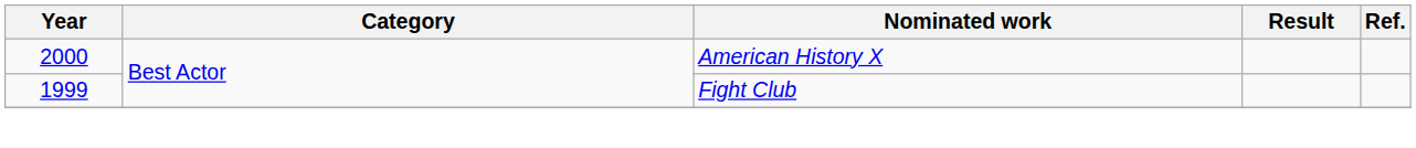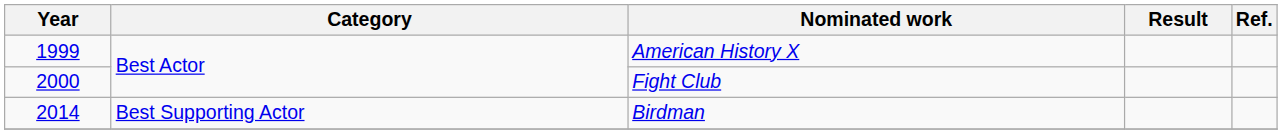 <table class=wikitable>
 <tr>
 <th scope="col" style="width:5em;">Year</th>
 <th scope="col" style="width:26em;">Category</th>
 <th scope="col" style="width:25em;">Nominated work</th>
 <th scope="col" style="width:5em;">Result</th>
 <th>Ref.</th>
 </tr>
 <tr>
-<td style="text-align:center;"><a href='#'>2000</a></td>
+<td style="text-align:center;"><a href='#'>1999</a></td>
 <td rowspan="2"><a href='#'>Best Actor</a></td>
 <td><em><a href='#'>American History X</a></em></td>
 <td></td>
 <td></td>
 </tr>
 <tr>
-<td style="text-align:center;"><a href='#'>1999</a></td>
+<td style="text-align:center;"><a href='#'>2000</a></td>
 <td><em><a href='#'>Fight Club</a></em></td>
+<td></td>
+<td></td>
+</tr>
+<tr>
+<td style="text-align:center;"><a href='#'>2014</a></td>
+<td><a href='#'>Best Supporting Actor</a></td>
+<td><em><a href='#'>Birdman</a></em></td>
 <td></td>
 <td></td>
 </tr>
 <tr>
 </tr>
 </table>
